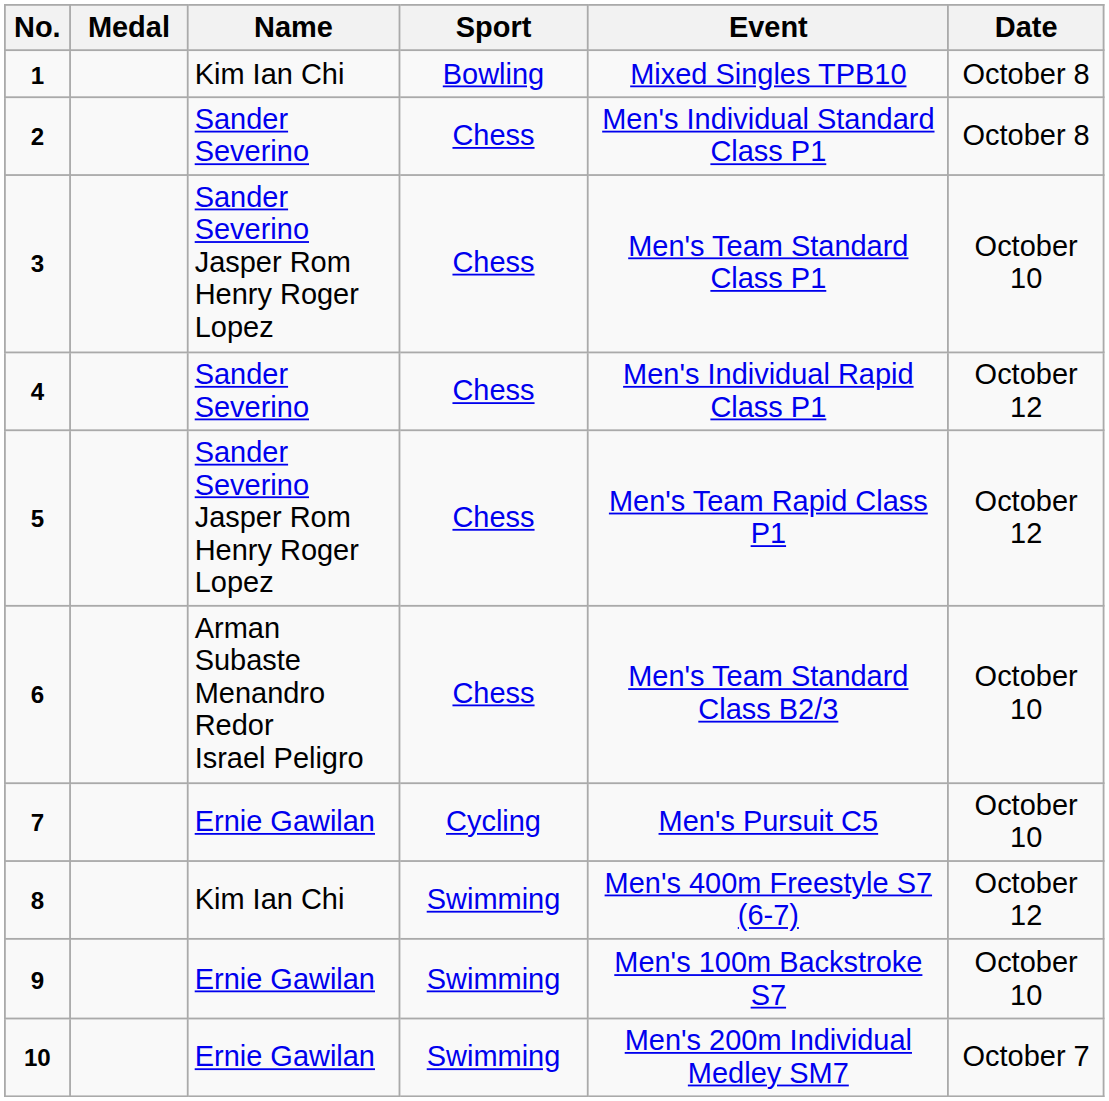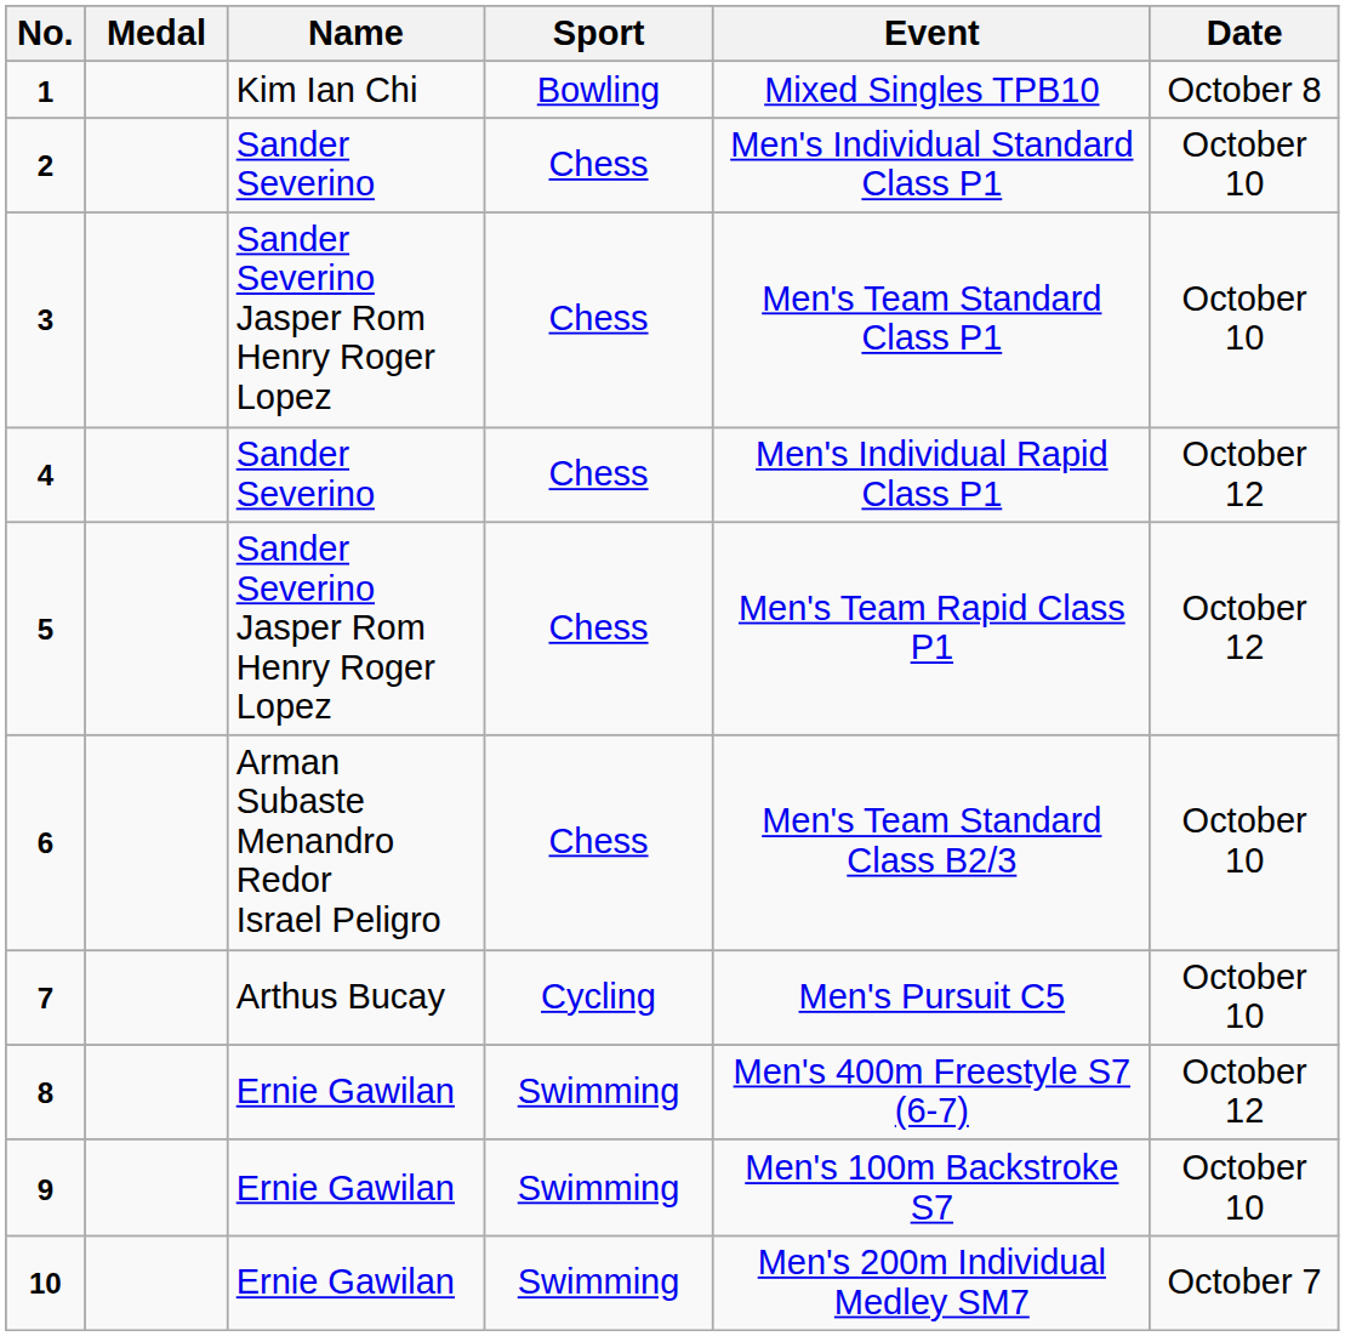 <table class="wikitable" style="font-size:100%; text-align:center;">
 <tr>
 <th width="30">No.</th>
 <th width="65">Medal</th>
 <th width="130">Name</th>
 <th width="110">Sport</th>
 <th width="255">Event</th>
 <th width="90">Date</th>
 </tr>
 <tr>
 <td><small><strong>1</strong></small></td>
 <td></td>
 <td align=left>Kim Ian Chi</td>
 <td> <a href='#'>Bowling</a></td>
 <td><a href='#'>Mixed Singles TPB10</a></td>
 <td>October 8</td>
 </tr>
 <tr>
 <td><small><strong>2</strong></small></td>
 <td></td>
 <td align=left><a href='#'>Sander Severino</a></td>
 <td> <a href='#'>Chess</a></td>
 <td><a href='#'>Men's Individual Standard Class P1</a></td>
-<td>October 8</td>
+<td>October 10</td>
 </tr>
 <tr>
 <td><small><strong>3</strong></small></td>
 <td></td>
 <td align=left><a href='#'>Sander Severino</a><br>Jasper Rom<br>Henry Roger Lopez</td>
 <td> <a href='#'>Chess</a></td>
 <td><a href='#'>Men's Team Standard Class P1</a></td>
 <td>October 10</td>
 </tr>
 <tr>
 <td><small><strong>4</strong></small></td>
 <td></td>
 <td align=left><a href='#'>Sander Severino</a></td>
 <td> <a href='#'>Chess</a></td>
 <td><a href='#'>Men's Individual Rapid Class P1</a></td>
 <td>October 12</td>
 </tr>
 <tr>
 <td><small><strong>5</strong></small></td>
 <td></td>
 <td align=left><a href='#'>Sander Severino</a><br>Jasper Rom<br>Henry Roger Lopez</td>
 <td> <a href='#'>Chess</a></td>
 <td><a href='#'>Men's Team Rapid Class P1</a></td>
 <td>October 12</td>
 </tr>
 <tr>
 <td><small><strong>6</strong></small></td>
 <td></td>
 <td align=left>Arman Subaste<br>Menandro Redor<br>Israel Peligro</td>
 <td> <a href='#'>Chess</a></td>
 <td><a href='#'>Men's Team Standard Class B2/3</a></td>
 <td>October 10</td>
 </tr>
 <tr>
 <td><small><strong>7</strong></small></td>
 <td></td>
-<td align=left><a href='#'>Ernie Gawilan</a></td>
+<td align=left>Arthus Bucay</td>
 <td> <a href='#'>Cycling</a></td>
 <td><a href='#'>Men's Pursuit C5</a></td>
 <td>October 10</td>
 </tr>
 <tr>
 <td><small><strong>8</strong></small></td>
 <td></td>
-<td align=left>Kim Ian Chi</td>
+<td align=left><a href='#'>Ernie Gawilan</a></td>
 <td> <a href='#'>Swimming</a></td>
 <td><a href='#'>Men's 400m Freestyle S7 (6-7)</a></td>
 <td>October 12</td>
 </tr>
 <tr>
 <td><small><strong>9</strong></small></td>
 <td></td>
 <td align=left><a href='#'>Ernie Gawilan</a></td>
 <td> <a href='#'>Swimming</a></td>
 <td><a href='#'>Men's 100m Backstroke S7</a></td>
 <td>October 10</td>
 </tr>
 <tr>
 <td><small><strong>10</strong></small></td>
 <td></td>
 <td align=left><a href='#'>Ernie Gawilan</a></td>
 <td> <a href='#'>Swimming</a></td>
 <td><a href='#'>Men's 200m Individual Medley SM7</a></td>
 <td>October 7</td>
 </tr>
 </table>
